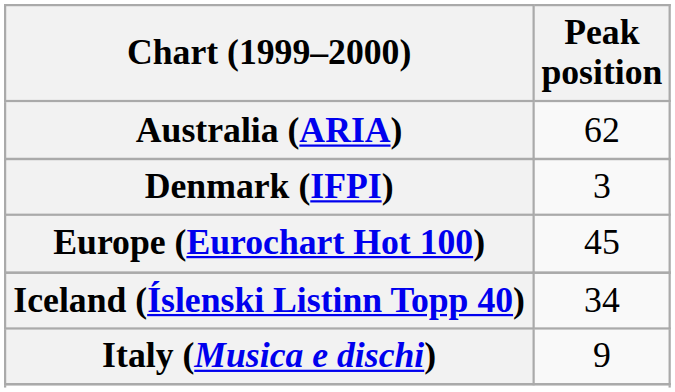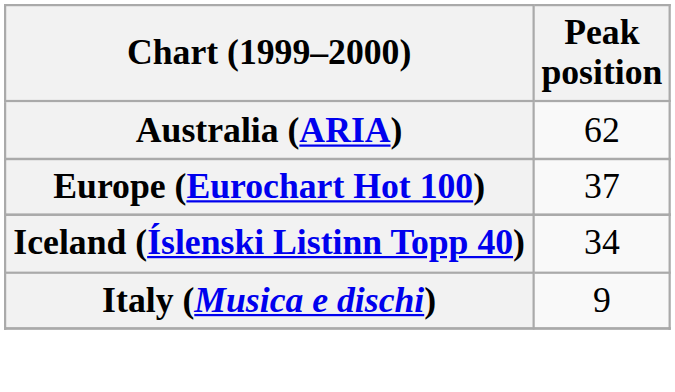 <table class="wikitable sortable plainrowheaders" style="text-align:center">
 <tr>
 <th>Chart (1999–2000)</th>
 <th>Peak<br>position</th>
 </tr>
 <tr>
 <th scope="row">Australia (<a href='#'>ARIA</a>)</th>
 <td>62</td>
 </tr>
 <tr>
 </tr>
 <tr>
 </tr>
 <tr>
 </tr>
 <tr>
 </tr>
 <tr>
-<th scope="row">Denmark (<a href='#'>IFPI</a>)</th>
-<td>3</td>
-</tr>
-<tr>
 <th scope="row">Europe (<a href='#'>Eurochart Hot 100</a>)</th>
-<td>45</td>
+<td>37</td>
 </tr>
 <tr>
 </tr>
 <tr>
 <th scope="row">Iceland (<a href='#'>Íslenski Listinn Topp 40</a>)</th>
 <td>34</td>
 </tr>
 <tr>
 <th scope="row">Italy (<em><a href='#'>Musica e dischi</a></em>)</th>
 <td>9</td>
 </tr>
 <tr>
 </tr>
 <tr>
 </tr>
 <tr>
 </tr>
 <tr>
 </tr>
 <tr>
 </tr>
 <tr>
 </tr>
 </table>
